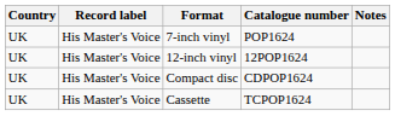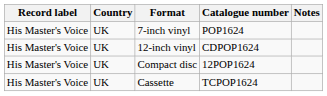 <table class="wikitable">
 <tr>
+<th>Record label</th>
 <th>Country</th>
-<th>Record label</th>
 <th>Format</th>
 <th>Catalogue number</th>
 <th>Notes</th>
 </tr>
 <tr>
+<td>His Master's Voice</td>
 <td>UK</td>
-<td>His Master's Voice</td>
 <td>7-inch vinyl</td>
 <td>POP1624</td>
 <td></td>
 </tr>
 <tr>
+<td>His Master's Voice</td>
 <td>UK</td>
+<td>12-inch vinyl</td>
+<td>CDPOP1624</td>
+<td></td>
+</tr>
+<tr>
 <td>His Master's Voice</td>
-<td>12-inch vinyl</td>
+<td>UK</td>
+<td>Compact disc</td>
 <td>12POP1624</td>
 <td></td>
 </tr>
 <tr>
+<td>His Master's Voice</td>
 <td>UK</td>
-<td>His Master's Voice</td>
-<td>Compact disc</td>
-<td>CDPOP1624</td>
-<td></td>
-</tr>
-<tr>
-<td>UK</td>
-<td>His Master's Voice</td>
 <td>Cassette</td>
 <td>TCPOP1624</td>
 <td></td>
 </tr>
 </table>
